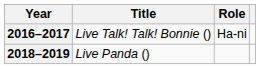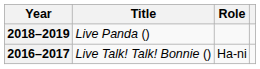 <table class="wikitable plainrowheaders sortable">
 <tr>
 <th scope="col">Year</th>
 <th scope="col">Title</th>
 <th scope="col">Role</th>
 <th scope="col" class="unsortable"></th>
 </tr>
 <tr>
+<th scope="row">2018–2019</th>
+<td><em>Live Panda</em> ()</td>
+<td></td>
+<td style="text-align:center"></td>
+</tr>
+<tr>
 <th scope="row">2016–2017</th>
 <td><em>Live Talk! Talk! Bonnie</em> ()</td>
 <td>Ha-ni</td>
 <td style="text-align:center"></td>
 </tr>
-<tr>
-<th scope="row">2018–2019</th>
-<td><em>Live Panda</em> ()</td>
-<td></td>
-<td style="text-align:center"></td>
-</tr>
 </table>
